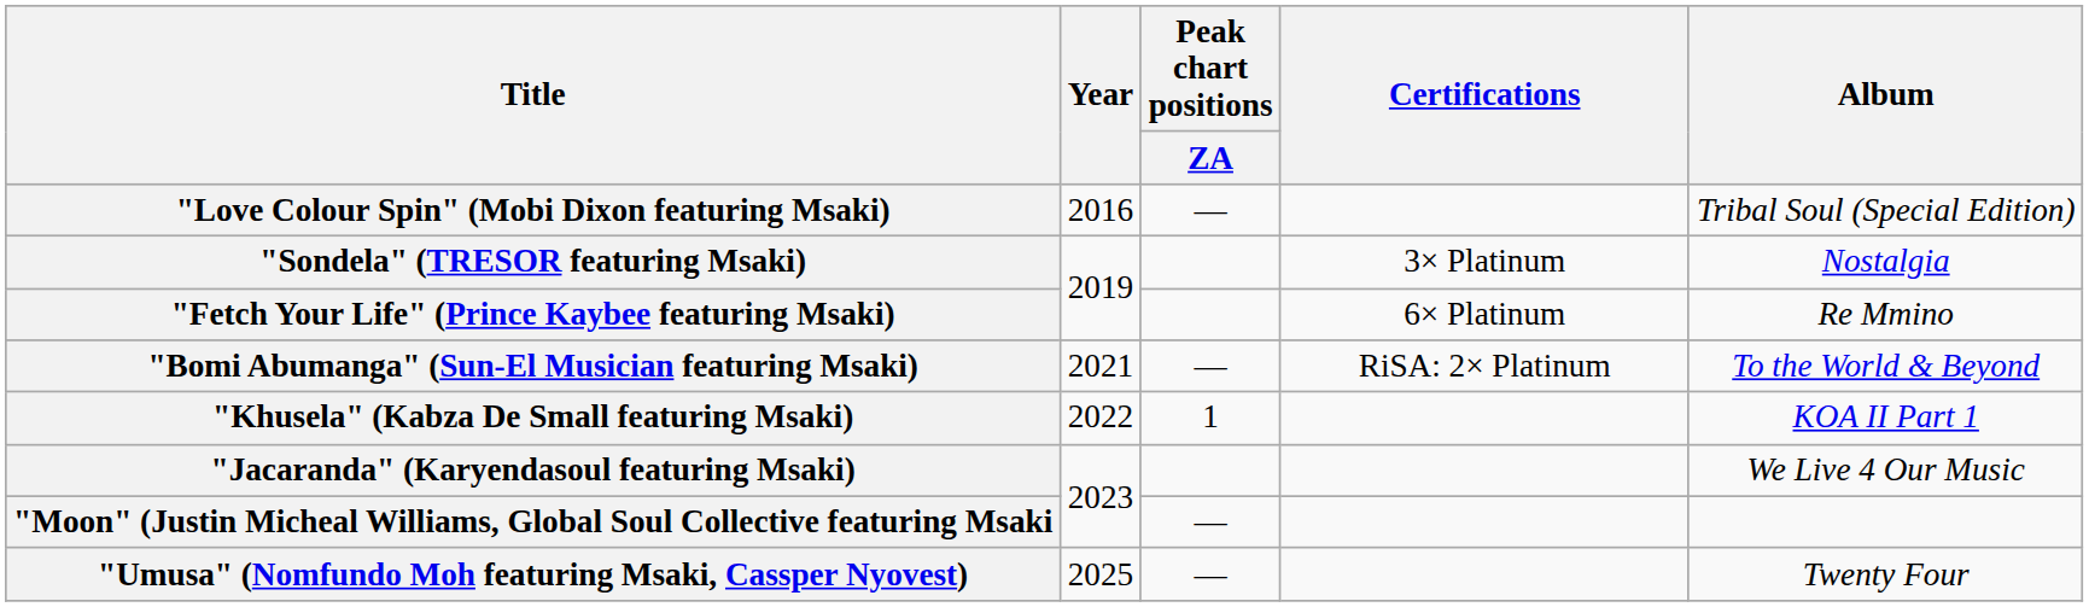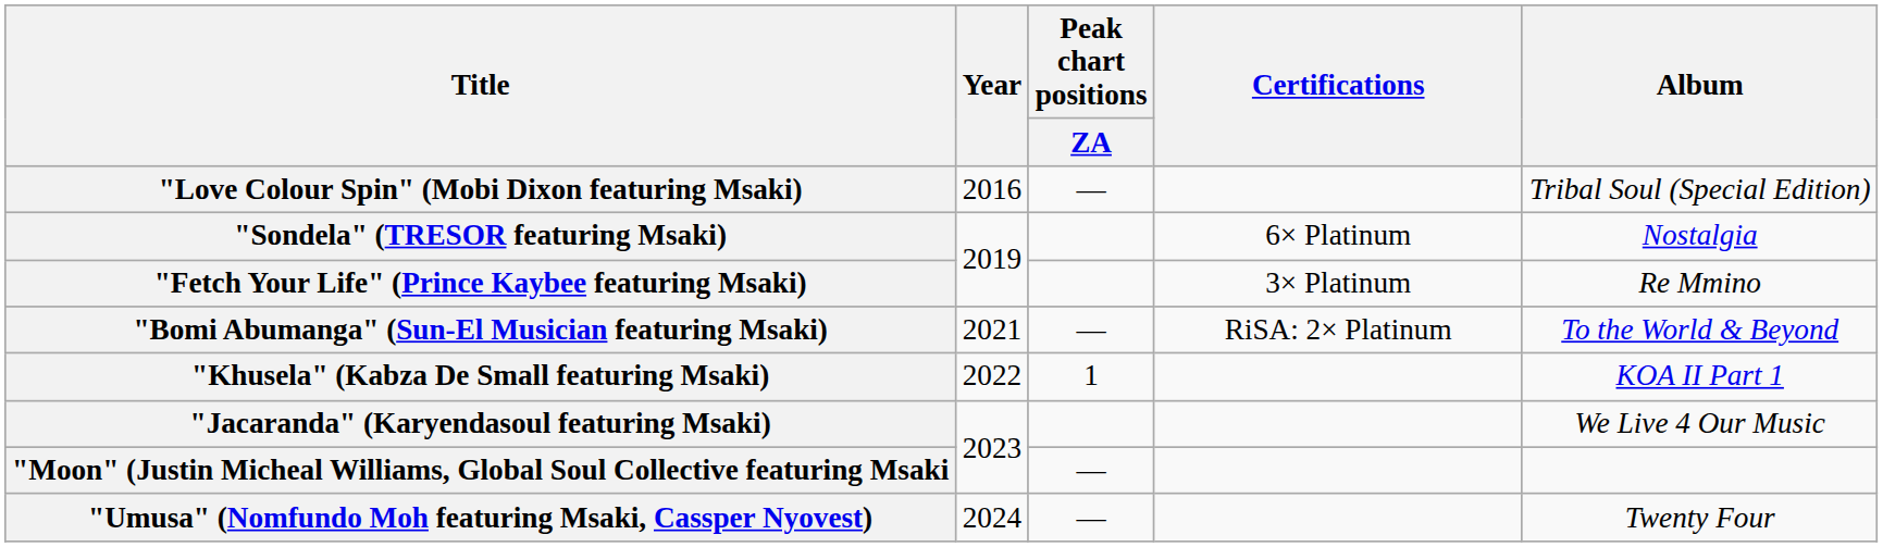 <table class="wikitable plainrowheaders" style="text-align:center;">
 <tr>
 <th scope="col" rowspan="2">Title</th>
 <th scope="col" rowspan="2">Year</th>
 <th scope="col" colspan="1">Peak chart positions</th>
 <th scope="col" rowspan="2" style="width:12em;"><a href='#'>Certifications</a></th>
 <th scope="col" rowspan="2">Album</th>
 </tr>
 <tr>
 <th scope="col" style="width:3em;font-size:100%;"><a href='#'>ZA</a><br></th>
 </tr>
 <tr>
 <th scope="row">"Love Colour Spin" (Mobi Dixon featuring Msaki)</th>
 <td>2016</td>
 <td>—</td>
 <td></td>
 <td><em>Tribal Soul (Special Edition)</em></td>
 </tr>
 <tr>
 <th scope="row">"Sondela" (<a href='#'>TRESOR</a> featuring Msaki)</th>
 <td rowspan="2">2019</td>
 <td></td>
-<td>3× Platinum</td>
+<td>6× Platinum</td>
 <td><em><a href='#'>Nostalgia</a></em></td>
 </tr>
 <tr>
 <th scope="row">"Fetch Your Life" (<a href='#'>Prince Kaybee</a> featuring Msaki)</th>
 <td></td>
-<td>6× Platinum</td>
+<td>3× Platinum</td>
 <td><em>Re Mmino</em></td>
 </tr>
 <tr>
 <th scope="row">"Bomi Abumanga" (<a href='#'>Sun-El Musician</a> featuring Msaki)</th>
 <td>2021</td>
 <td>—</td>
 <td>RiSA: 2× Platinum</td>
 <td><em><a href='#'>To the World & Beyond</a></em></td>
 </tr>
 <tr>
 <th scope="row">"Khusela" (Kabza De Small featuring Msaki)</th>
 <td>2022</td>
 <td>1</td>
 <td></td>
 <td><em><a href='#'>KOA II Part 1</a></em></td>
 </tr>
 <tr>
 <th scope="row">"Jacaranda" (Karyendasoul featuring Msaki)</th>
 <td rowspan=2>2023</td>
 <td></td>
 <td></td>
 <td><em>We Live 4 Our Music</em></td>
 </tr>
 <tr>
 <th scope="row">"Moon" (Justin Micheal Williams, Global Soul Collective featuring Msaki</th>
 <td>—</td>
 <td></td>
 <td></td>
 </tr>
 <tr>
 <th scope="row">"Umusa" (<a href='#'>Nomfundo Moh</a> featuring Msaki, <a href='#'>Cassper Nyovest</a>)</th>
-<td>2025</td>
+<td>2024</td>
 <td>—</td>
 <td></td>
 <td><em>Twenty Four</em></td>
 </tr>
 </table>
